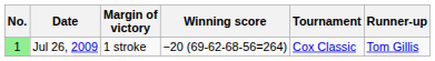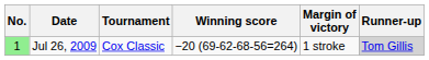 <table class="wikitable" style="font-size:95%;">
 <tr>
 <th>No.</th>
 <th>Date</th>
+<th>Tournament</th>
+<th>Winning score</th>
 <th>Margin of<br>victory</th>
-<th>Winning score</th>
-<th>Tournament</th>
 <th>Runner-up</th>
 </tr>
 <tr>
 <td align=center style="background: lightgreen;">1</td>
 <td align=right>Jul 26, <a href='#'>2009</a></td>
+<td><a href='#'>Cox Classic</a></td>
+<td>−20 (69-62-68-56=264)</td>
 <td>1 stroke</td>
-<td>−20 (69-62-68-56=264)</td>
-<td><a href='#'>Cox Classic</a></td>
-<td> <a href='#'>Tom Gillis</a></td>
+<td style="background: lightgrey;"> <a href='#'>Tom Gillis</a></td>
 </tr>
 </table>
